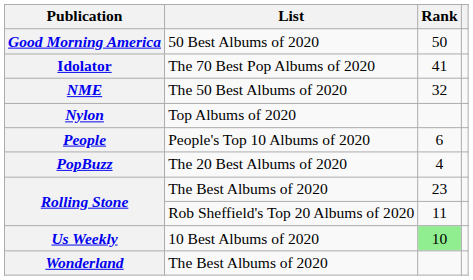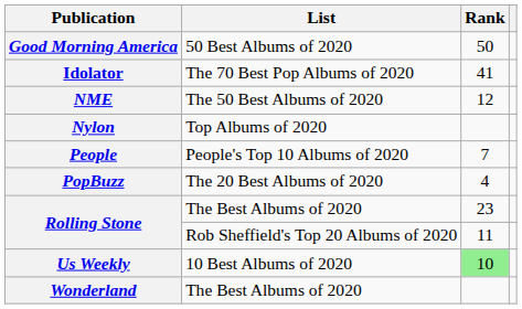 <table class="wikitable sortable plainrowheaders" style="text-align:center;">
 <tr>
 <th scope="col">Publication</th>
 <th scope="col">List</th>
 <th scope="col">Rank</th>
 <th scope="col" class="unsortable"></th>
 </tr>
 <tr>
 <th scope="row"><em><a href='#'>Good Morning America</a></em></th>
 <td style="text-align:left;">50 Best Albums of 2020</td>
 <td>50</td>
 <td></td>
 </tr>
 <tr>
 <th scope="row"><a href='#'>Idolator</a></th>
 <td style="text-align:left;">The 70 Best Pop Albums of 2020</td>
 <td>41</td>
 <td></td>
 </tr>
 <tr>
 <th scope="row"><em><a href='#'>NME</a></em></th>
 <td style="text-align:left;">The 50 Best Albums of 2020</td>
-<td>32</td>
+<td>12</td>
 <td></td>
 </tr>
 <tr>
 <th scope="row"><em><a href='#'>Nylon</a></em></th>
 <td style="text-align:left;">Top Albums of 2020</td>
 <td></td>
 <td></td>
 </tr>
 <tr>
 <th scope="row"><em><a href='#'>People</a></em></th>
 <td style="text-align:left;">People's Top 10 Albums of 2020</td>
-<td>6</td>
+<td>7</td>
 <td></td>
 </tr>
 <tr>
 <th scope="row"><em><a href='#'>PopBuzz</a></em></th>
 <td style="text-align:left;">The 20 Best Albums of 2020</td>
 <td>4</td>
 <td></td>
 </tr>
 <tr>
 <th rowspan="2" scope="row"><em><a href='#'>Rolling Stone</a></em></th>
 <td style="text-align:left;">The Best Albums of 2020</td>
 <td>23</td>
 <td></td>
 </tr>
 <tr>
 <td style="text-align:left;">Rob Sheffield's Top 20 Albums of 2020</td>
 <td>11</td>
 <td></td>
 </tr>
 <tr>
 <th scope="row"><em><a href='#'>Us Weekly</a></em></th>
 <td style="text-align:left;">10 Best Albums of 2020</td>
 <td style="background: lightgreen;">10</td>
 <td></td>
 </tr>
 <tr>
 <th scope="row"><em><a href='#'>Wonderland</a></em></th>
 <td style="text-align:left;">The Best Albums of 2020</td>
 <td></td>
 <td></td>
 </tr>
 </table>
